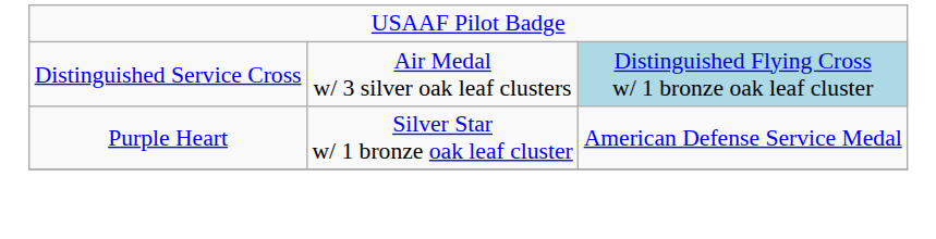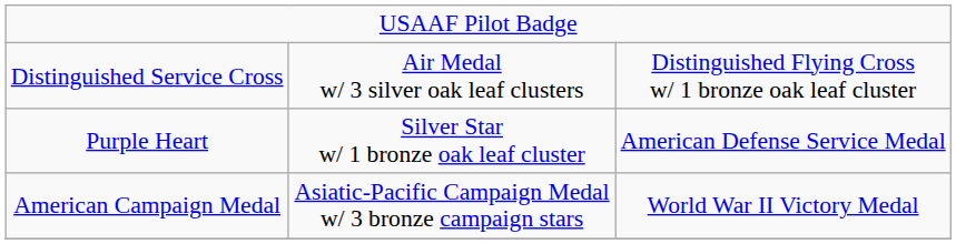 <table class="wikitable" style="margin:1em auto; text-align:center">
 <tr>
 <td colspan="3" align="center"><a href='#'>USAAF Pilot Badge</a></td>
 </tr>
 <tr>
 <td><a href='#'>Distinguished Service Cross</a></td>
 <td><a href='#'>Air Medal</a><br>w/ 3 silver oak leaf clusters</td>
-<td style="background: lightblue;"><a href='#'>Distinguished Flying Cross</a><br>w/ 1 bronze oak leaf cluster</td>
+<td><a href='#'>Distinguished Flying Cross</a><br>w/ 1 bronze oak leaf cluster</td>
 </tr>
 <tr>
 <td><a href='#'>Purple Heart</a></td>
 <td><a href='#'>Silver Star</a><br>w/ 1 bronze <a href='#'>oak leaf cluster</a></td>
 <td><a href='#'>American Defense Service Medal</a></td>
 </tr>
 <tr>
+<td><a href='#'>American Campaign Medal</a></td>
+<td><a href='#'>Asiatic-Pacific Campaign Medal</a><br>w/ 3 bronze <a href='#'>campaign stars</a></td>
+<td><a href='#'>World War II Victory Medal</a></td>
+</tr>
+<tr>
 </tr>
 </table>
